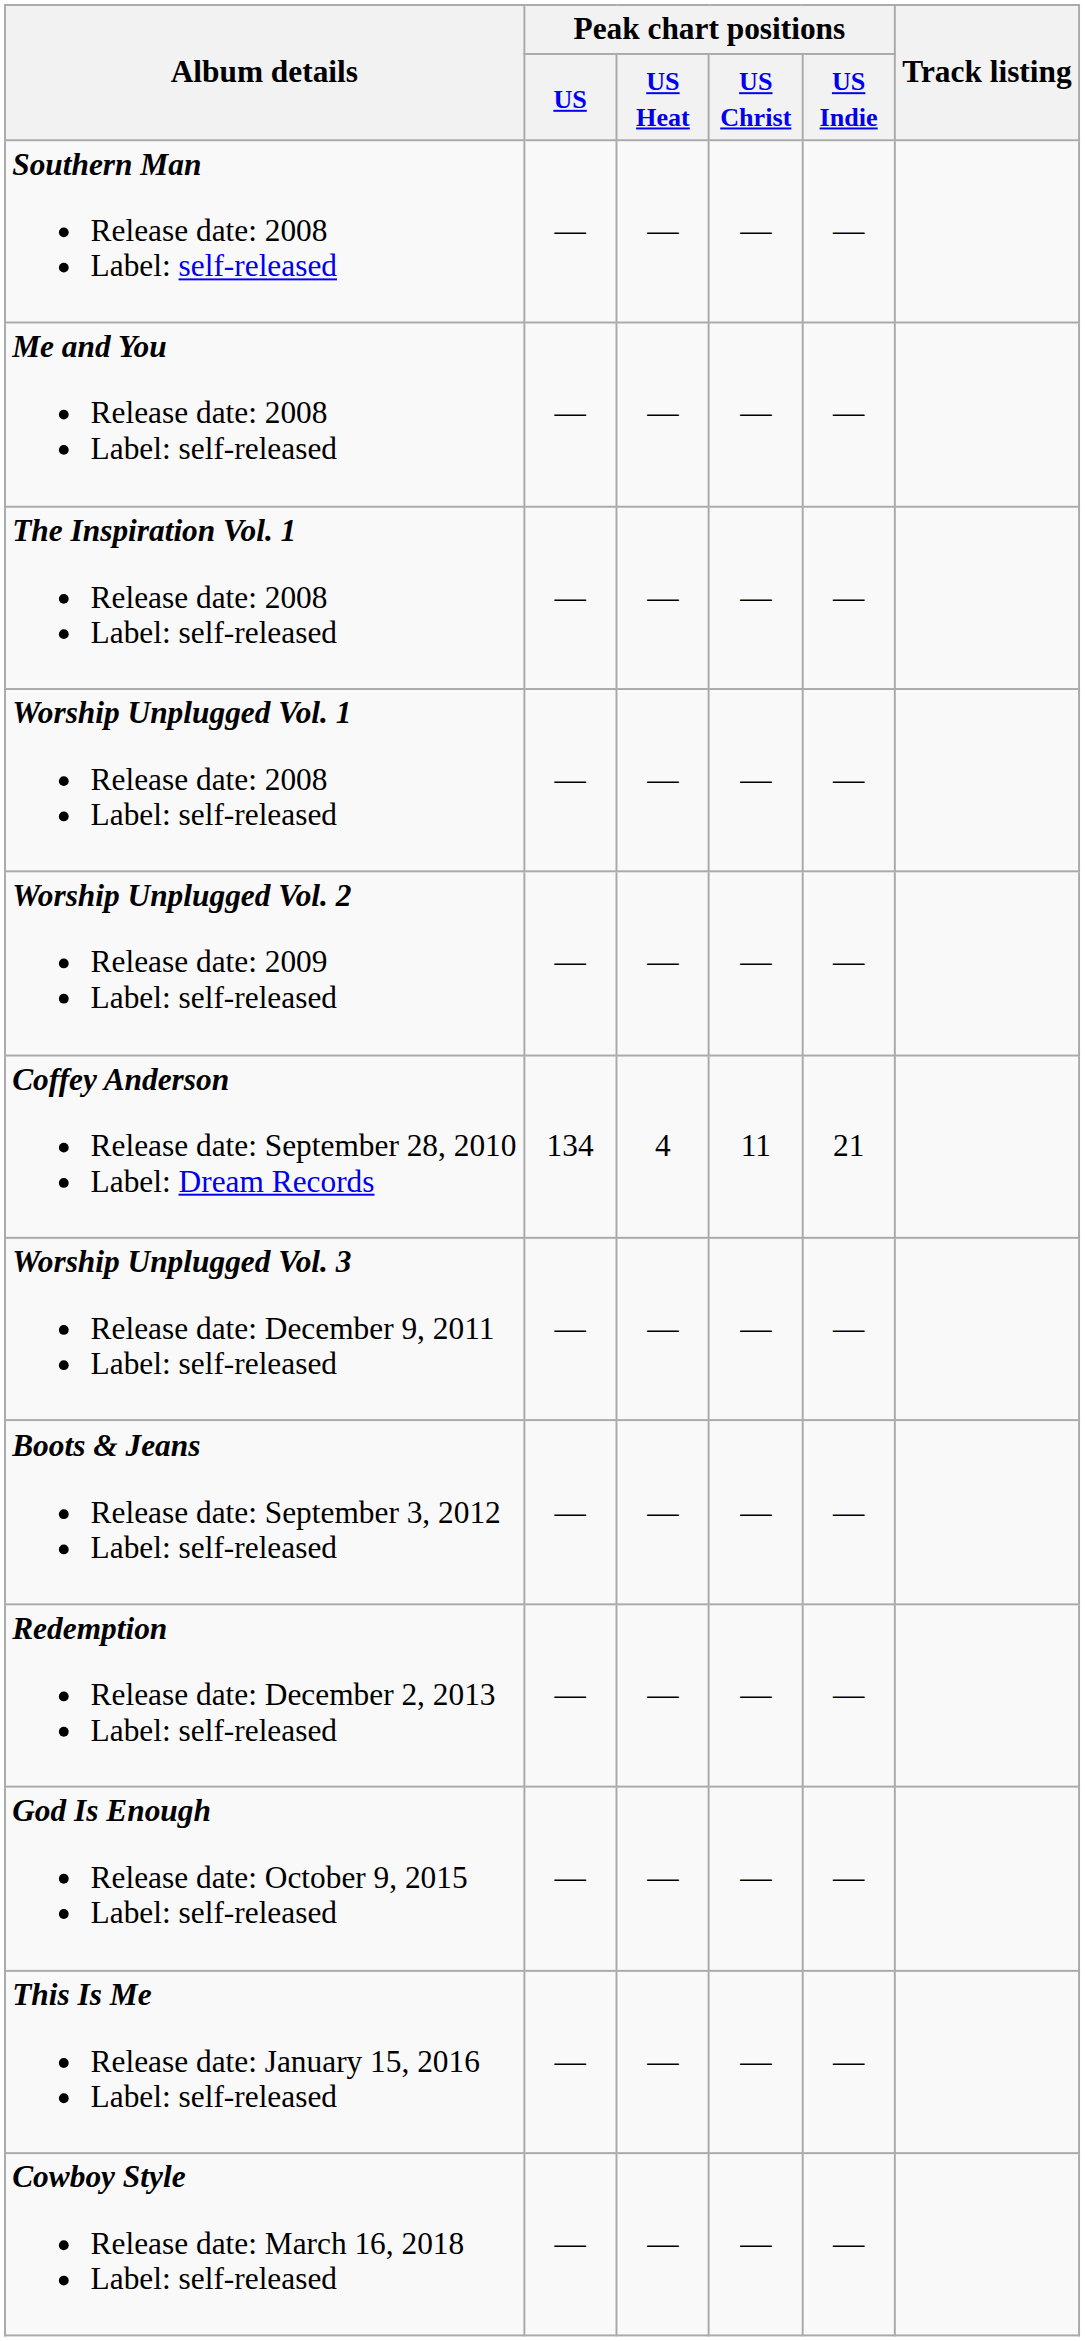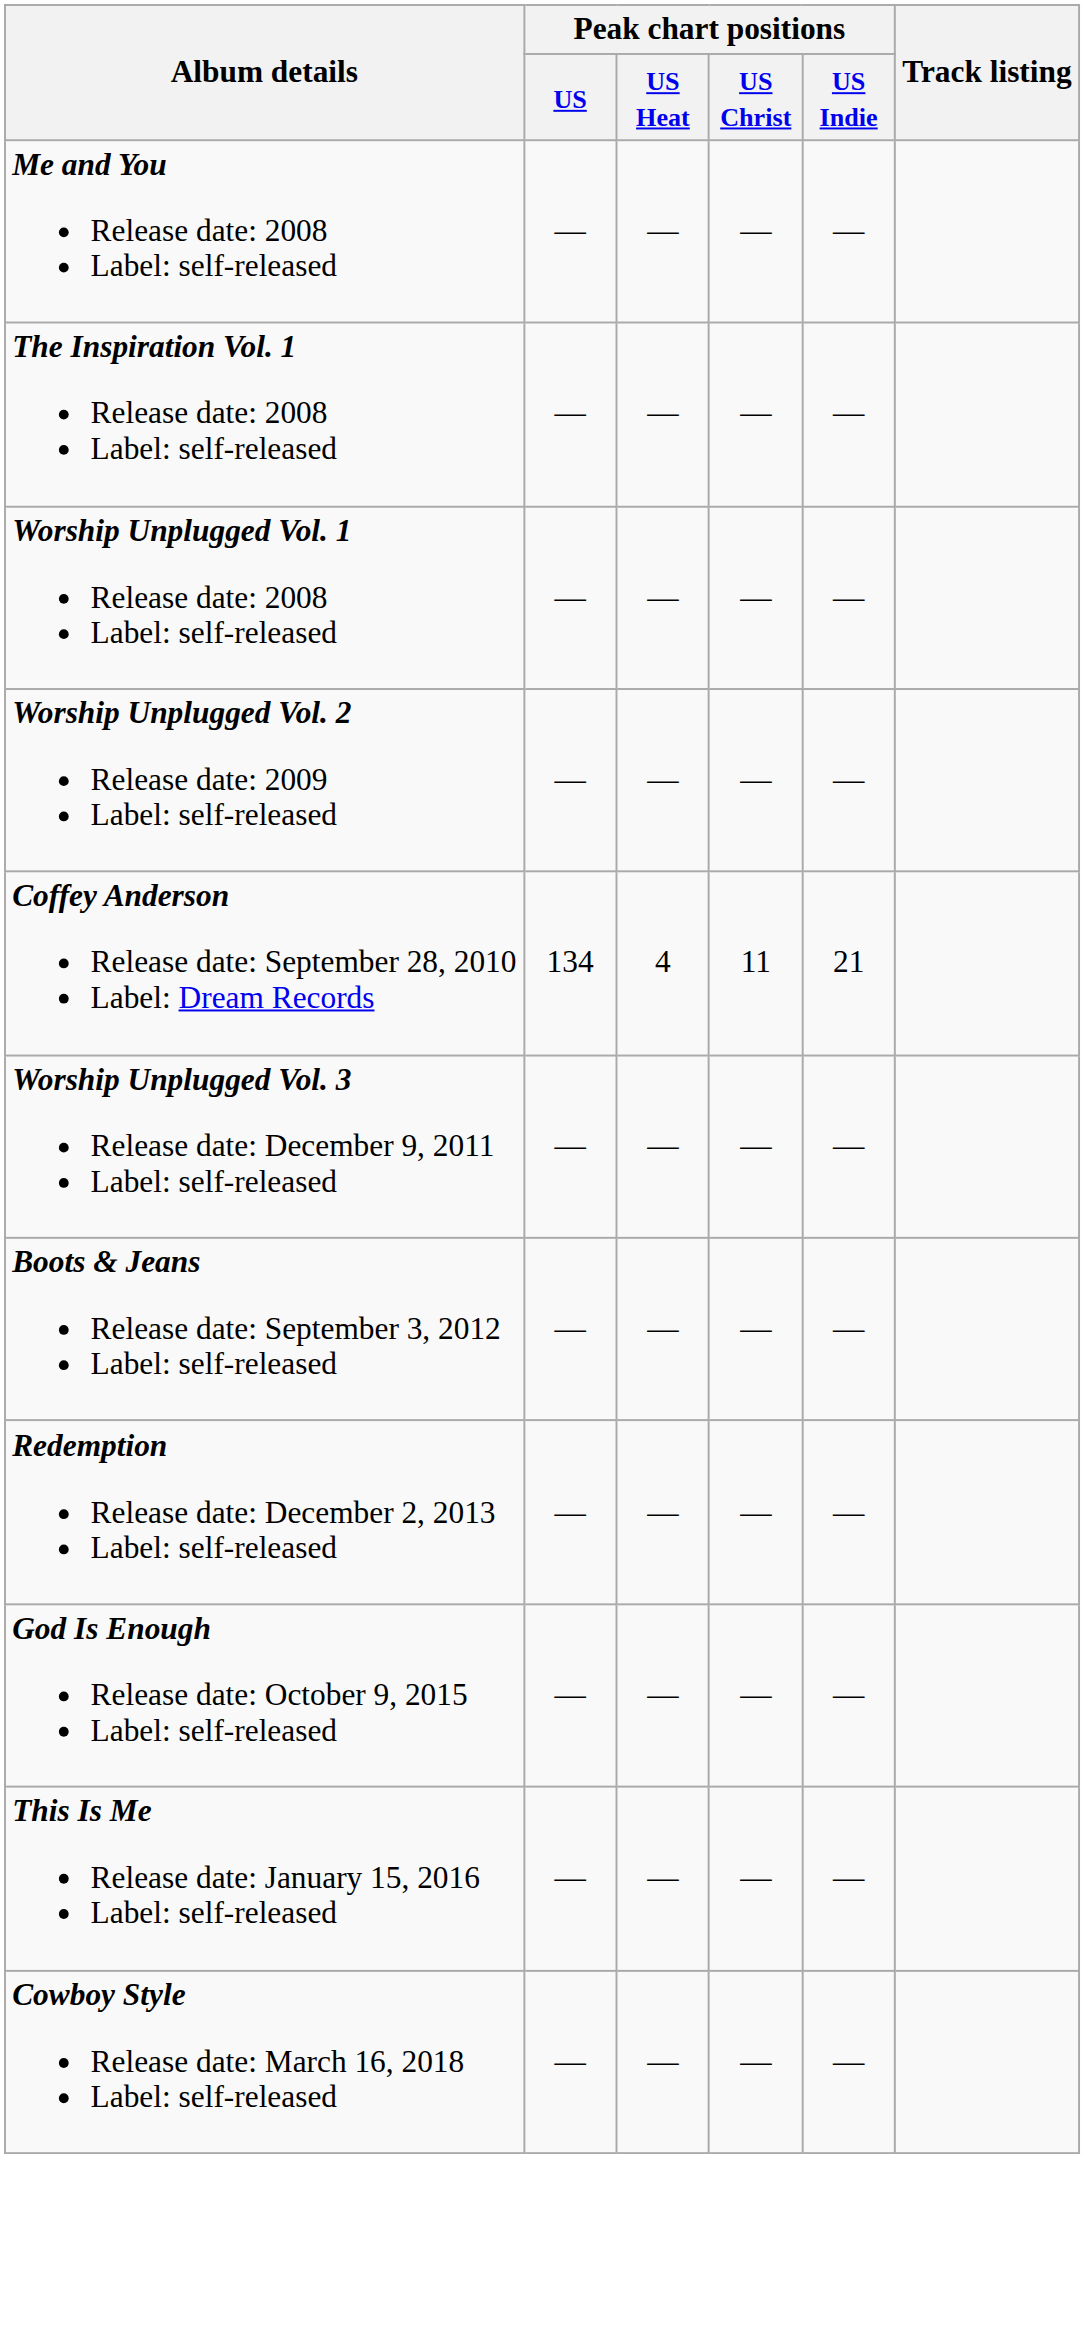 <table class="wikitable">
 <tr>
 <th rowspan="2">Album details</th>
 <th colspan="4">Peak chart positions</th>
 <th rowspan="2">Track listing</th>
 </tr>
 <tr>
 <th style="width:40px;"><small><a href='#'>US</a></small></th>
 <th style="width:40px;"><small><a href='#'>US Heat</a></small></th>
 <th style="width:40px;"><small><a href='#'>US Christ</a></small></th>
 <th style="width:40px;"><small><a href='#'>US Indie</a></small></th>
-</tr>
-<tr>
-<td><strong><em>Southern Man</em></strong><br><ul><li>Release date: 2008</li><li>Label: <a href='#'>self-released</a></li></ul></td>
-<td style="text-align:center;">—</td>
-<td style="text-align:center;">—</td>
-<td style="text-align:center;">—</td>
-<td style="text-align:center;">—</td>
-<td><br></td>
 </tr>
 <tr>
 <td><strong><em>Me and You</em></strong><br><ul><li>Release date: 2008</li><li>Label: self-released</li></ul></td>
 <td style="text-align:center;">—</td>
 <td style="text-align:center;">—</td>
 <td style="text-align:center;">—</td>
 <td style="text-align:center;">—</td>
 <td><br></td>
 </tr>
 <tr>
 <td><strong><em>The Inspiration Vol. 1</em></strong><br><ul><li>Release date: 2008</li><li>Label: self-released</li></ul></td>
 <td style="text-align:center;">—</td>
 <td style="text-align:center;">—</td>
 <td style="text-align:center;">—</td>
 <td style="text-align:center;">—</td>
 <td><br></td>
 </tr>
 <tr>
 <td><strong><em>Worship Unplugged Vol. 1</em></strong><br><ul><li>Release date: 2008</li><li>Label: self-released</li></ul></td>
 <td style="text-align:center;">—</td>
 <td style="text-align:center;">—</td>
 <td style="text-align:center;">—</td>
 <td style="text-align:center;">—</td>
 <td><br></td>
 </tr>
 <tr>
 <td><strong><em>Worship Unplugged Vol. 2</em></strong><br><ul><li>Release date: 2009</li><li>Label: self-released</li></ul></td>
 <td style="text-align:center;">—</td>
 <td style="text-align:center;">—</td>
 <td style="text-align:center;">—</td>
 <td style="text-align:center;">—</td>
 <td><br></td>
 </tr>
 <tr>
 <td><strong><em>Coffey Anderson</em></strong><br><ul><li>Release date: September 28, 2010</li><li>Label: <a href='#'>Dream Records</a></li></ul></td>
 <td style="text-align:center;">134</td>
 <td style="text-align:center;">4</td>
 <td style="text-align:center;">11</td>
 <td style="text-align:center;">21</td>
 <td><br></td>
 </tr>
 <tr>
 <td><strong><em>Worship Unplugged Vol. 3</em></strong><br><ul><li>Release date: December 9, 2011</li><li>Label: self-released</li></ul></td>
 <td style="text-align:center;">—</td>
 <td style="text-align:center;">—</td>
 <td style="text-align:center;">—</td>
 <td style="text-align:center;">—</td>
 <td><br></td>
 </tr>
 <tr>
 <td><strong><em>Boots & Jeans</em></strong><br><ul><li>Release date: September 3, 2012</li><li>Label: self-released</li></ul></td>
 <td style="text-align:center;">—</td>
 <td style="text-align:center;">—</td>
 <td style="text-align:center;">—</td>
 <td style="text-align:center;">—</td>
 <td><br></td>
 </tr>
 <tr>
 <td><strong><em>Redemption</em></strong><br><ul><li>Release date: December 2, 2013</li><li>Label: self-released</li></ul></td>
 <td style="text-align:center;">—</td>
 <td style="text-align:center;">—</td>
 <td style="text-align:center;">—</td>
 <td style="text-align:center;">—</td>
 <td><br></td>
 </tr>
 <tr>
 <td><strong><em>God Is Enough</em></strong><br><ul><li>Release date: October 9, 2015</li><li>Label: self-released</li></ul></td>
 <td style="text-align:center;">—</td>
 <td style="text-align:center;">—</td>
 <td style="text-align:center;">—</td>
 <td style="text-align:center;">—</td>
 <td><br></td>
 </tr>
 <tr>
 <td><strong><em>This Is Me</em></strong><br><ul><li>Release date: January 15, 2016</li><li>Label: self-released</li></ul></td>
 <td style="text-align:center;">—</td>
 <td style="text-align:center;">—</td>
 <td style="text-align:center;">—</td>
 <td style="text-align:center;">—</td>
 <td><br></td>
 </tr>
 <tr>
 <td><strong><em>Cowboy Style</em></strong><br><ul><li>Release date: March 16, 2018</li><li>Label: self-released</li></ul></td>
 <td style="text-align:center;">—</td>
 <td style="text-align:center;">—</td>
 <td style="text-align:center;">—</td>
 <td style="text-align:center;">—</td>
 <td><br></td>
 </tr>
 </table>
